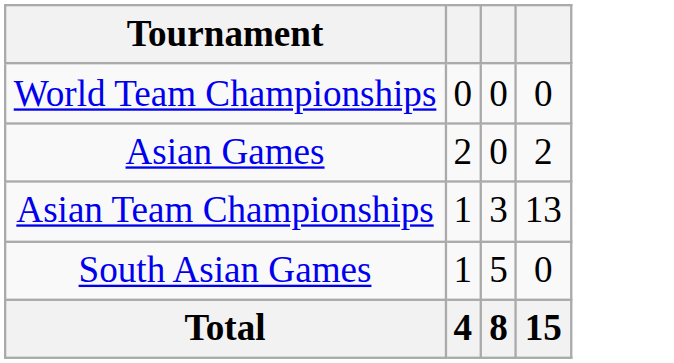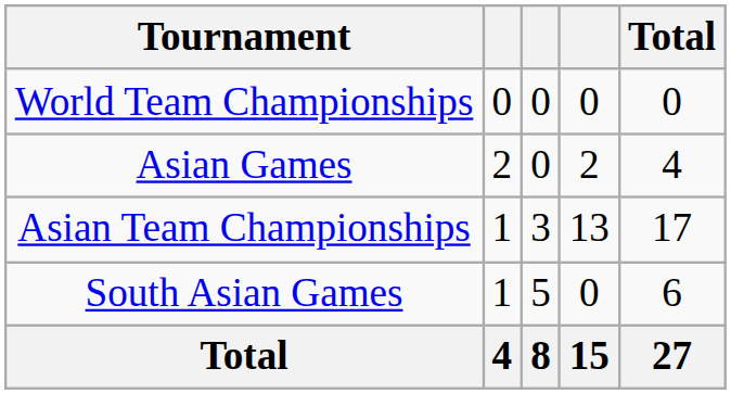 <table class="wikitable sortable" style="text-align:center;">
 <tr>
 <th>Tournament</th>
 <th></th>
 <th></th>
 <th></th>
+<th>Total</th>
 </tr>
 <tr>
 <td><a href='#'>World Team Championships</a></td>
+<td>0</td>
 <td>0</td>
 <td>0</td>
 <td>0</td>
 </tr>
 <tr>
 <td><a href='#'>Asian Games</a></td>
 <td>2</td>
 <td>0</td>
 <td>2</td>
+<td>4</td>
 </tr>
 <tr>
 <td><a href='#'>Asian Team Championships</a></td>
 <td>1</td>
 <td>3</td>
 <td>13</td>
+<td>17</td>
 </tr>
 <tr>
 <td><a href='#'>South Asian Games</a></td>
 <td>1</td>
 <td>5</td>
 <td>0</td>
+<td>6</td>
 </tr>
 <tr>
 <th>Total</th>
 <th>4</th>
 <th>8</th>
 <th>15</th>
+<th>27</th>
 </tr>
 </table>
